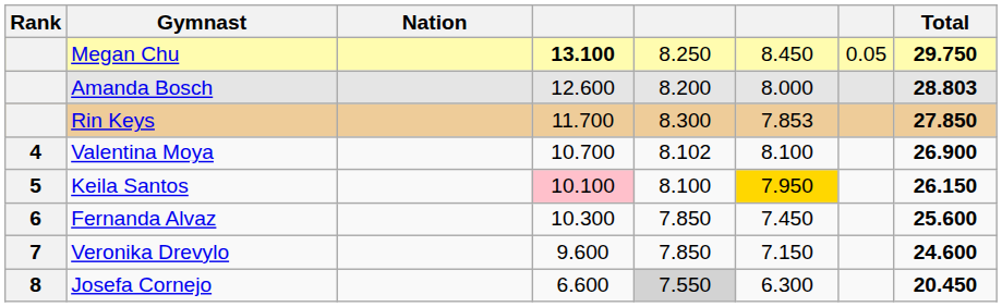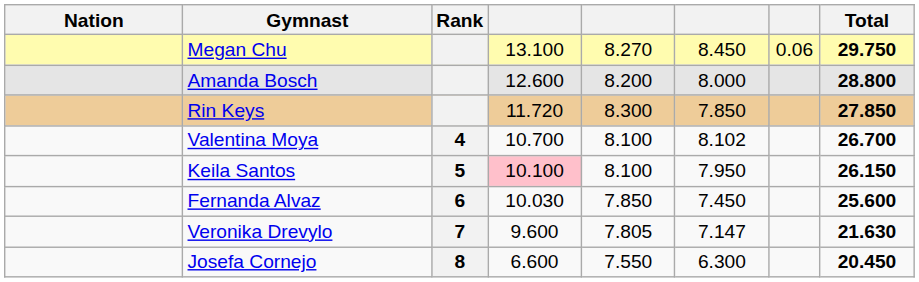 <table class="wikitable sortable" style="text-align:center; font-size:85%">
 <tr>
+<th scope="col" style="width:120px;">Nation</th>
+<th scope="col" style="width:170px;">Gymnast</th>
 <th scope="col" style="width:20px;">Rank</th>
-<th scope="col" style="width:170px;">Gymnast</th>
-<th scope="col" style="width:120px;">Nation</th>
 <th scope="col" style="width:60px;"></th>
 <th scope="col" style="width:60px;"></th>
 <th scope="col" style="width:60px;"></th>
 <th scope="col" style="width:30px;"></th>
 <th scope="col" style="width:60px;">Total</th>
 </tr>
 <tr bgcolor="fffcaf">
+<td style="text-align:left;"></td>
+<td align="left"><a href='#'>Megan Chu</a></td>
 <th scope="row"></th>
-<td align="left"><a href='#'>Megan Chu</a></td>
-<td style="text-align:left;"></td>
-<td><strong>13.100</strong></td>
-<td>8.250</td>
+<td>13.100</td>
+<td>8.270</td>
 <td>8.450</td>
-<td>0.05</td>
+<td>0.06</td>
 <td><strong>29.750</strong></td>
 </tr>
 <tr bgcolor="e5e5e5">
+<td style="text-align:left;"></td>
+<td align="left"><a href='#'>Amanda Bosch</a></td>
 <th scope="row"></th>
-<td align="left"><a href='#'>Amanda Bosch</a></td>
-<td style="text-align:left;"></td>
 <td>12.600</td>
 <td>8.200</td>
 <td>8.000</td>
 <td></td>
-<td><strong>28.803</strong></td>
+<td><strong>28.800</strong></td>
 </tr>
 <tr bgcolor="eecc99">
+<td style="text-align:left;"></td>
+<td align="left"><a href='#'>Rin Keys</a></td>
 <th scope="row"></th>
-<td align="left"><a href='#'>Rin Keys</a></td>
-<td style="text-align:left;"></td>
-<td>11.700</td>
+<td>11.720</td>
 <td>8.300</td>
-<td>7.853</td>
+<td>7.850</td>
 <td></td>
 <td><strong>27.850</strong></td>
 </tr>
 <tr>
+<td style="text-align:left;"></td>
+<td align="left"><a href='#'>Valentina Moya</a></td>
 <th scope="row">4</th>
-<td align="left"><a href='#'>Valentina Moya</a></td>
-<td style="text-align:left;"></td>
 <td>10.700</td>
+<td>8.100</td>
 <td>8.102</td>
-<td>8.100</td>
 <td></td>
-<td><strong>26.900</strong></td>
+<td><strong>26.700</strong></td>
 </tr>
 <tr>
+<td style="text-align:left;"></td>
+<td align="left"><a href='#'>Keila Santos</a></td>
 <th scope="row">5</th>
-<td align="left"><a href='#'>Keila Santos</a></td>
-<td style="text-align:left;"></td>
 <td style="background: pink;">10.100</td>
 <td>8.100</td>
-<td style="background: gold;">7.950</td>
+<td>7.950</td>
 <td></td>
 <td><strong>26.150</strong></td>
 </tr>
 <tr>
+<td style="text-align:left;"></td>
+<td align="left"><a href='#'>Fernanda Alvaz</a></td>
 <th scope="row">6</th>
-<td align="left"><a href='#'>Fernanda Alvaz</a></td>
-<td style="text-align:left;"></td>
-<td>10.300</td>
+<td>10.030</td>
 <td>7.850</td>
 <td>7.450</td>
 <td></td>
 <td><strong>25.600</strong></td>
 </tr>
 <tr>
+<td style="text-align:left;"></td>
+<td align="left"><a href='#'>Veronika Drevylo</a></td>
 <th scope="row">7</th>
-<td align="left"><a href='#'>Veronika Drevylo</a></td>
-<td style="text-align:left;"></td>
 <td>9.600</td>
-<td>7.850</td>
-<td>7.150</td>
+<td>7.805</td>
+<td>7.147</td>
 <td></td>
-<td><strong>24.600</strong></td>
+<td><strong>21.630</strong></td>
 </tr>
 <tr>
+<td style="text-align:left;"></td>
+<td align="left"><a href='#'>Josefa Cornejo</a></td>
 <th scope="row">8</th>
-<td align="left"><a href='#'>Josefa Cornejo</a></td>
-<td style="text-align:left;"></td>
 <td>6.600</td>
-<td style="background: lightgrey;">7.550</td>
+<td>7.550</td>
 <td>6.300</td>
 <td></td>
 <td><strong>20.450</strong></td>
 </tr>
 </table>
